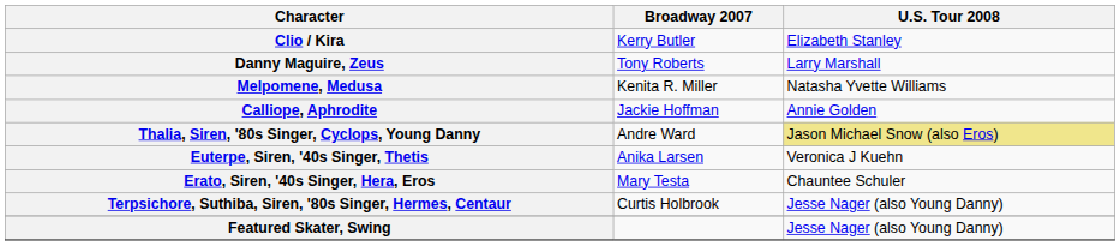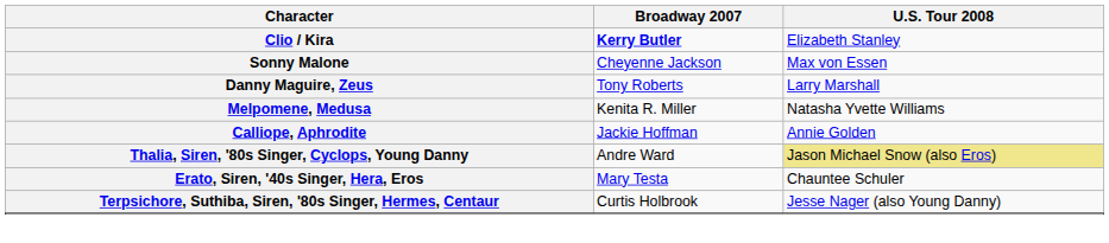 <table class="wikitable" style="border:1px solid; width:95%">
 <tr>
 <th>Character</th>
 <th>Broadway 2007</th>
 <th>U.S. Tour 2008</th>
 </tr>
 <tr>
 <th><a href='#'>Clio</a> / Kira</th>
-<td><a href='#'>Kerry Butler</a></td>
+<td><strong><a href='#'>Kerry Butler</a></strong></td>
 <td><a href='#'>Elizabeth Stanley</a></td>
+</tr>
+<tr>
+<th>Sonny Malone</th>
+<td><a href='#'>Cheyenne Jackson</a></td>
+<td><a href='#'>Max von Essen</a></td>
 </tr>
 <tr>
 <th>Danny Maguire, <a href='#'>Zeus</a></th>
 <td><a href='#'>Tony Roberts</a></td>
 <td><a href='#'>Larry Marshall</a></td>
 </tr>
 <tr>
 <th><a href='#'>Melpomene</a>, <a href='#'>Medusa</a></th>
 <td>Kenita R. Miller</td>
 <td>Natasha Yvette Williams</td>
 </tr>
 <tr>
 <th><a href='#'>Calliope</a>, <a href='#'>Aphrodite</a></th>
 <td><a href='#'>Jackie Hoffman</a></td>
 <td><a href='#'>Annie Golden</a></td>
 </tr>
 <tr>
 <th><a href='#'>Thalia</a>, <a href='#'>Siren</a>, '80s Singer, <a href='#'>Cyclops</a>, Young Danny</th>
 <td>Andre Ward</td>
 <td style="background: khaki;">Jason Michael Snow (also <a href='#'>Eros</a>)</td>
 </tr>
 <tr>
-<th><a href='#'>Euterpe</a>, Siren, '40s Singer, <a href='#'>Thetis</a></th>
-<td><a href='#'>Anika Larsen</a></td>
-<td>Veronica J Kuehn</td>
-</tr>
-<tr>
 <th><a href='#'>Erato</a>, Siren, '40s Singer, <a href='#'>Hera</a>, Eros</th>
 <td><a href='#'>Mary Testa</a></td>
 <td>Chauntee Schuler</td>
 </tr>
 <tr>
 <th><a href='#'>Terpsichore</a>, Suthiba, Siren, '80s Singer, <a href='#'>Hermes</a>, <a href='#'>Centaur</a></th>
 <td>Curtis Holbrook</td>
 <td><a href='#'>Jesse Nager</a> (also Young Danny)</td>
 </tr>
 <tr>
 </tr>
 <tr>
-<th>Featured Skater, Swing</th>
-<td></td>
-<td><a href='#'>Jesse Nager</a> (also Young Danny)</td>
-</tr>
-<tr>
 </tr>
 </table>
